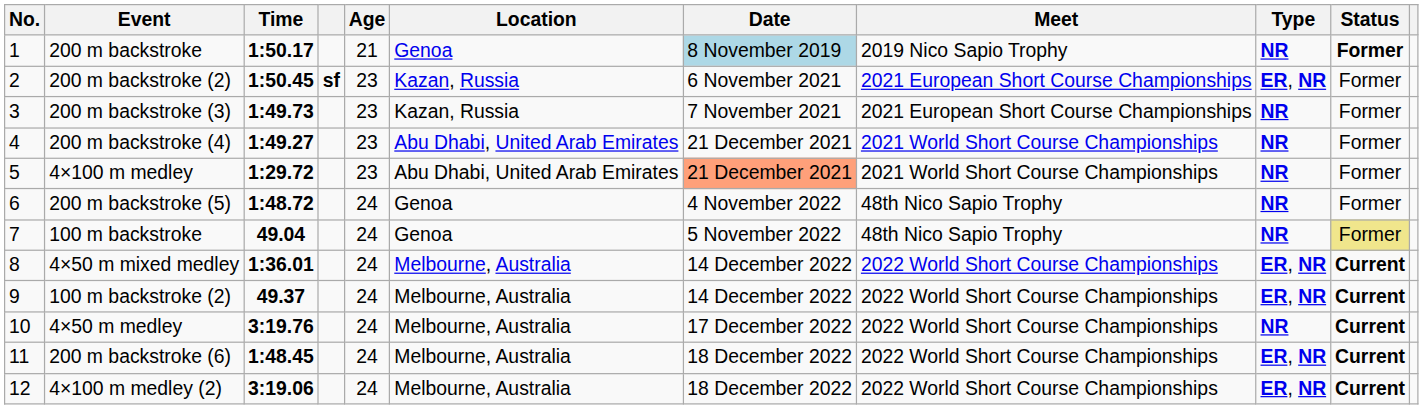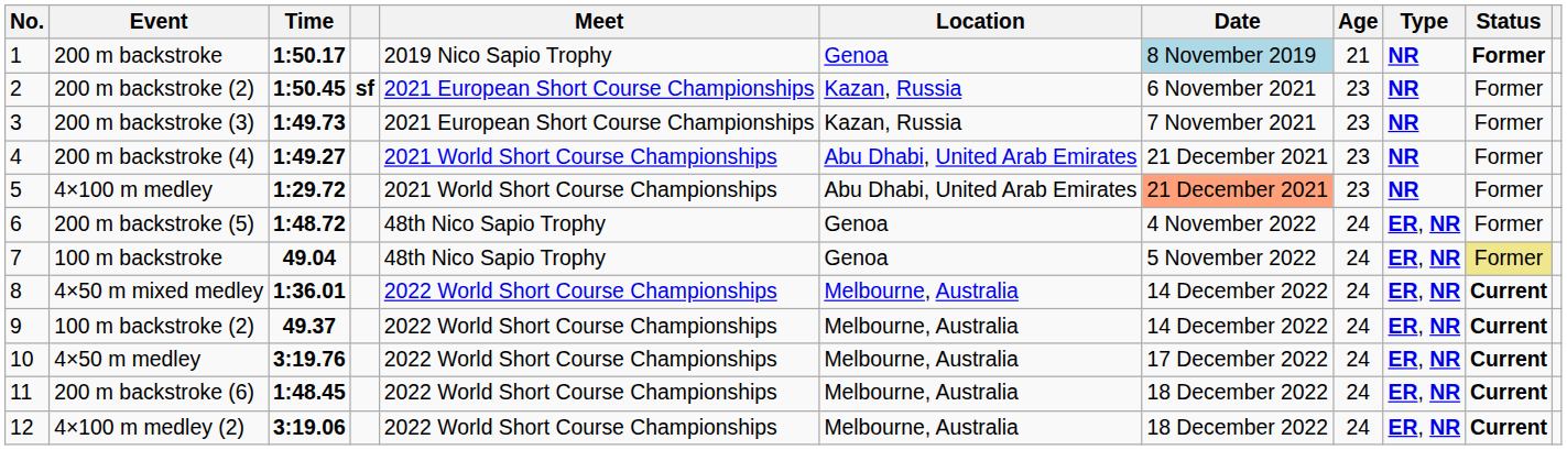 <table class="wikitable sortable">
 <tr>
 <th>No.</th>
 <th>Event</th>
 <th>Time</th>
 <th></th>
-<th>Age</th>
+<th>Meet</th>
 <th>Location</th>
 <th>Date</th>
-<th>Meet</th>
+<th>Age</th>
 <th>Type</th>
 <th>Status</th>
 <th></th>
 </tr>
 <tr>
 <td>1</td>
 <td>200 m backstroke</td>
 <td style="text-align:center;"><strong>1:50.17</strong></td>
 <td></td>
-<td style="text-align:center;">21</td>
+<td>2019 Nico Sapio Trophy</td>
 <td><a href='#'>Genoa</a></td>
 <td style="background: lightblue;">8 November 2019</td>
-<td>2019 Nico Sapio Trophy</td>
+<td style="text-align:center;">21</td>
 <td><strong><a href='#'>NR</a></strong></td>
 <td style="text-align:center;"><strong>Former</strong></td>
 <td style="text-align:center;"></td>
 </tr>
 <tr>
 <td>2</td>
 <td>200 m backstroke (2)</td>
 <td style="text-align:center;"><strong>1:50.45</strong></td>
 <td><strong>sf</strong></td>
-<td style="text-align:center;">23</td>
+<td><a href='#'>2021 European Short Course Championships</a></td>
 <td><a href='#'>Kazan</a>, <a href='#'>Russia</a></td>
 <td>6 November 2021</td>
-<td><a href='#'>2021 European Short Course Championships</a></td>
-<td><strong><a href='#'>ER</a></strong>, <strong><a href='#'>NR</a></strong></td>
+<td style="text-align:center;">23</td>
+<td><strong><a href='#'>NR</a></strong></td>
 <td style="text-align:center;">Former</td>
 <td style="text-align:center;"></td>
 </tr>
 <tr>
 <td>3</td>
 <td>200 m backstroke (3)</td>
 <td style="text-align:center;"><strong>1:49.73</strong></td>
 <td></td>
-<td style="text-align:center;">23</td>
+<td>2021 European Short Course Championships</td>
 <td>Kazan, Russia</td>
 <td>7 November 2021</td>
-<td>2021 European Short Course Championships</td>
+<td style="text-align:center;">23</td>
 <td><strong><a href='#'>NR</a></strong></td>
 <td style="text-align:center;">Former</td>
 <td style="text-align:center;"></td>
 </tr>
 <tr>
 <td>4</td>
 <td>200 m backstroke (4)</td>
 <td style="text-align:center;"><strong>1:49.27</strong></td>
 <td></td>
-<td style="text-align:center;">23</td>
+<td><a href='#'>2021 World Short Course Championships</a></td>
 <td><a href='#'>Abu Dhabi</a>, <a href='#'>United Arab Emirates</a></td>
 <td>21 December 2021</td>
-<td><a href='#'>2021 World Short Course Championships</a></td>
+<td style="text-align:center;">23</td>
 <td><strong><a href='#'>NR</a></strong></td>
 <td style="text-align:center;">Former</td>
 <td style="text-align:center;"></td>
 </tr>
 <tr>
 <td>5</td>
 <td>4×100 m medley</td>
 <td style="text-align:center;"><strong>1:29.72</strong></td>
 <td></td>
-<td style="text-align:center;">23</td>
+<td>2021 World Short Course Championships</td>
 <td>Abu Dhabi, United Arab Emirates</td>
 <td style="background: lightsalmon;">21 December 2021</td>
-<td>2021 World Short Course Championships</td>
+<td style="text-align:center;">23</td>
 <td><strong><a href='#'>NR</a></strong></td>
 <td style="text-align:center;">Former</td>
 <td style="text-align:center;"></td>
 </tr>
 <tr>
 <td>6</td>
 <td>200 m backstroke (5)</td>
 <td style="text-align:center;"><strong>1:48.72</strong></td>
 <td></td>
-<td style="text-align:center;">24</td>
+<td>48th Nico Sapio Trophy</td>
 <td>Genoa</td>
 <td>4 November 2022</td>
-<td>48th Nico Sapio Trophy</td>
-<td><strong><a href='#'>NR</a></strong></td>
+<td style="text-align:center;">24</td>
+<td><strong><a href='#'>ER</a></strong>, <strong><a href='#'>NR</a></strong></td>
 <td style="text-align:center;">Former</td>
 <td style="text-align:center;"></td>
 </tr>
 <tr>
 <td>7</td>
 <td>100 m backstroke</td>
 <td style="text-align:center;"><strong>49.04</strong></td>
 <td></td>
-<td style="text-align:center;">24</td>
+<td>48th Nico Sapio Trophy</td>
 <td>Genoa</td>
 <td>5 November 2022</td>
-<td>48th Nico Sapio Trophy</td>
-<td><strong><a href='#'>NR</a></strong></td>
+<td style="text-align:center;">24</td>
+<td><strong><a href='#'>ER</a></strong>, <strong><a href='#'>NR</a></strong></td>
 <td style="background: khaki; text-align:center;">Former</td>
 <td style="text-align:center;"></td>
 </tr>
 <tr>
 <td>8</td>
 <td>4×50 m mixed medley</td>
 <td style="text-align:center;"><strong>1:36.01</strong></td>
 <td></td>
-<td style="text-align:center;">24</td>
+<td><a href='#'>2022 World Short Course Championships</a></td>
 <td><a href='#'>Melbourne</a>, <a href='#'>Australia</a></td>
 <td>14 December 2022</td>
-<td><a href='#'>2022 World Short Course Championships</a></td>
+<td style="text-align:center;">24</td>
 <td><strong><a href='#'>ER</a></strong>, <strong><a href='#'>NR</a></strong></td>
 <td style="text-align:center;"><strong>Current</strong></td>
 <td style="text-align:center;"></td>
 </tr>
 <tr>
 <td>9</td>
 <td>100 m backstroke (2)</td>
 <td style="text-align:center;"><strong>49.37</strong></td>
 <td></td>
-<td style="text-align:center;">24</td>
+<td>2022 World Short Course Championships</td>
 <td>Melbourne, Australia</td>
 <td>14 December 2022</td>
-<td>2022 World Short Course Championships</td>
+<td style="text-align:center;">24</td>
 <td><strong><a href='#'>ER</a></strong>, <strong><a href='#'>NR</a></strong></td>
 <td style="text-align:center;"><strong>Current</strong></td>
 <td style="text-align:center;"></td>
 </tr>
 <tr>
 <td>10</td>
 <td>4×50 m medley</td>
 <td style="text-align:center;"><strong>3:19.76</strong></td>
 <td></td>
-<td style="text-align:center;">24</td>
+<td>2022 World Short Course Championships</td>
 <td>Melbourne, Australia</td>
 <td>17 December 2022</td>
-<td>2022 World Short Course Championships</td>
-<td><strong><a href='#'>NR</a></strong></td>
+<td style="text-align:center;">24</td>
+<td><strong><a href='#'>ER</a></strong>, <strong><a href='#'>NR</a></strong></td>
 <td style="text-align:center;"><strong>Current</strong></td>
 <td style="text-align:center;"></td>
 </tr>
 <tr>
 <td>11</td>
 <td>200 m backstroke (6)</td>
 <td style="text-align:center;"><strong>1:48.45</strong></td>
 <td></td>
-<td style="text-align:center;">24</td>
+<td>2022 World Short Course Championships</td>
 <td>Melbourne, Australia</td>
 <td>18 December 2022</td>
-<td>2022 World Short Course Championships</td>
+<td style="text-align:center;">24</td>
 <td><strong><a href='#'>ER</a></strong>, <strong><a href='#'>NR</a></strong></td>
 <td style="text-align:center;"><strong>Current</strong></td>
 <td style="text-align:center;"></td>
 </tr>
 <tr>
 <td>12</td>
 <td>4×100 m medley (2)</td>
 <td style="text-align:center;"><strong>3:19.06</strong></td>
 <td></td>
-<td style="text-align:center;">24</td>
+<td>2022 World Short Course Championships</td>
 <td>Melbourne, Australia</td>
 <td>18 December 2022</td>
-<td>2022 World Short Course Championships</td>
+<td style="text-align:center;">24</td>
 <td><strong><a href='#'>ER</a></strong>, <strong><a href='#'>NR</a></strong></td>
 <td style="text-align:center;"><strong>Current</strong></td>
 <td style="text-align:center;"></td>
 </tr>
 </table>
